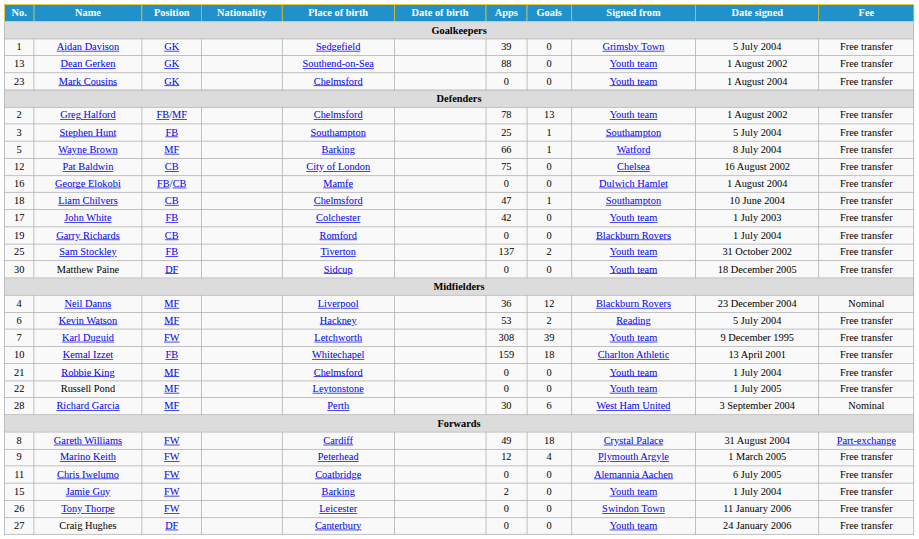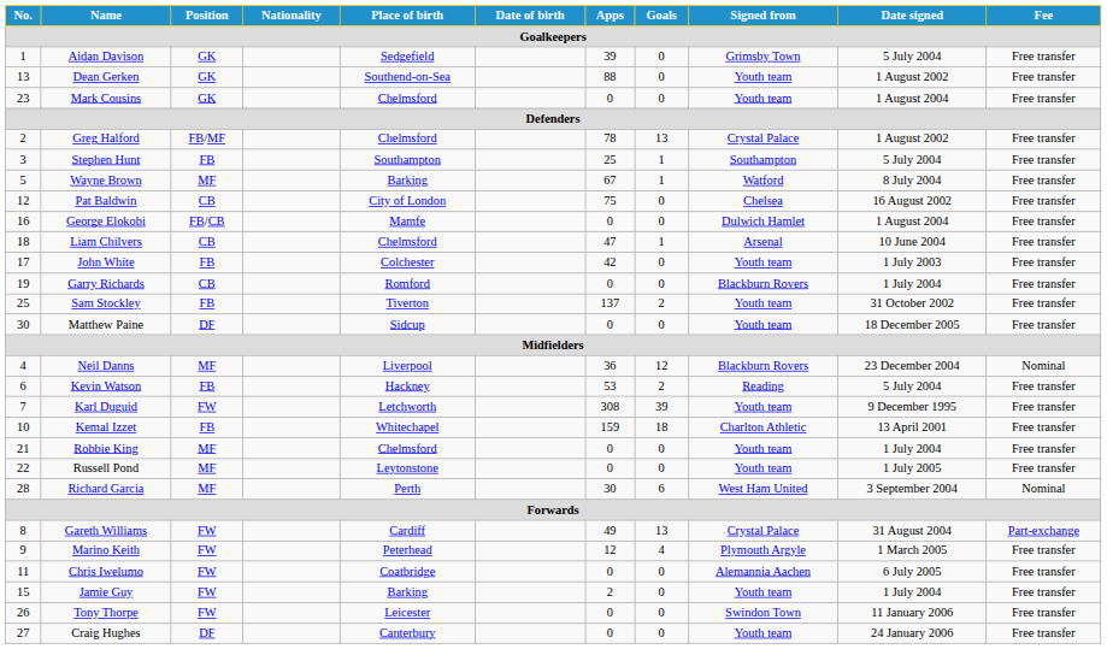 <table class="wikitable" style="text-align:center; font-size:90%; width:100%;">
 <tr>
 <th style="background:#2191CC; color:white; border:1px solid #F7C408; text-align:center;">No.</th>
 <th style="background:#2191CC; color:white; border:1px solid #F7C408; text-align:center;">Name</th>
 <th style="background:#2191CC; color:white; border:1px solid #F7C408; text-align:center;">Position</th>
 <th style="background:#2191CC; color:white; border:1px solid #F7C408; text-align:center;">Nationality</th>
 <th style="background:#2191CC; color:white; border:1px solid #F7C408; text-align:center;">Place of birth</th>
 <th style="background:#2191CC; color:white; border:1px solid #F7C408; text-align:center;">Date of birth</th>
 <th style="background:#2191CC; color:white; border:1px solid #F7C408; text-align:center;">Apps</th>
 <th style="background:#2191CC; color:white; border:1px solid #F7C408; text-align:center;">Goals</th>
 <th style="background:#2191CC; color:white; border:1px solid #F7C408; text-align:center;">Signed from</th>
 <th style="background:#2191CC; color:white; border:1px solid #F7C408; text-align:center;">Date signed</th>
 <th style="background:#2191CC; color:white; border:1px solid #F7C408; text-align:center;">Fee</th>
 </tr>
 <tr>
 <th colspan="13" style="background:#dcdcdc; text-align:center;">Goalkeepers</th>
 </tr>
 <tr>
 <td>1</td>
 <td><a href='#'>Aidan Davison</a></td>
 <td><a href='#'>GK</a></td>
 <td></td>
 <td> <a href='#'>Sedgefield</a></td>
 <td></td>
 <td>39</td>
 <td>0</td>
 <td> <a href='#'>Grimsby Town</a></td>
 <td>5 July 2004</td>
 <td>Free transfer</td>
 </tr>
 <tr>
 <td>13</td>
 <td><a href='#'>Dean Gerken</a></td>
 <td><a href='#'>GK</a></td>
 <td></td>
 <td><a href='#'>Southend-on-Sea</a></td>
 <td></td>
 <td>88</td>
 <td>0</td>
 <td><a href='#'>Youth team</a></td>
 <td>1 August 2002</td>
 <td>Free transfer</td>
 </tr>
 <tr>
 <td>23</td>
 <td><a href='#'>Mark Cousins</a></td>
 <td><a href='#'>GK</a></td>
 <td></td>
 <td><a href='#'>Chelmsford</a></td>
 <td></td>
 <td>0</td>
 <td>0</td>
 <td><a href='#'>Youth team</a></td>
 <td>1 August 2004</td>
 <td>Free transfer</td>
 </tr>
 <tr>
 <th colspan="13" style="background:#dcdcdc; text-align:center;">Defenders</th>
 </tr>
 <tr>
 <td>2</td>
 <td><a href='#'>Greg Halford</a></td>
 <td><a href='#'>FB</a>/<a href='#'>MF</a></td>
 <td></td>
 <td><a href='#'>Chelmsford</a></td>
 <td></td>
 <td>78</td>
 <td>13</td>
-<td><a href='#'>Youth team</a></td>
+<td> <a href='#'>Crystal Palace</a></td>
 <td>1 August 2002</td>
 <td>Free transfer</td>
 </tr>
 <tr>
 <td>3</td>
 <td><a href='#'>Stephen Hunt</a></td>
 <td><a href='#'>FB</a></td>
 <td></td>
 <td><a href='#'>Southampton</a></td>
 <td></td>
 <td>25</td>
 <td>1</td>
 <td> <a href='#'>Southampton</a></td>
 <td>5 July 2004</td>
 <td>Free transfer</td>
 </tr>
 <tr>
 <td>5</td>
 <td><a href='#'>Wayne Brown</a></td>
 <td><a href='#'>MF</a></td>
 <td></td>
 <td><a href='#'>Barking</a></td>
 <td></td>
-<td>66</td>
+<td>67</td>
 <td>1</td>
 <td> <a href='#'>Watford</a></td>
 <td>8 July 2004</td>
 <td>Free transfer</td>
 </tr>
 <tr>
 <td>12</td>
 <td><a href='#'>Pat Baldwin</a></td>
 <td><a href='#'>CB</a></td>
 <td></td>
 <td><a href='#'>City of London</a></td>
 <td></td>
 <td>75</td>
 <td>0</td>
 <td> <a href='#'>Chelsea</a></td>
 <td>16 August 2002</td>
 <td>Free transfer</td>
 </tr>
 <tr>
 <td>16</td>
 <td><a href='#'>George Elokobi</a></td>
 <td><a href='#'>FB</a>/<a href='#'>CB</a></td>
 <td></td>
 <td><a href='#'>Mamfe</a></td>
 <td></td>
 <td>0</td>
 <td>0</td>
 <td> <a href='#'>Dulwich Hamlet</a></td>
 <td>1 August 2004</td>
 <td>Free transfer</td>
 </tr>
 <tr>
 <td>18</td>
 <td><a href='#'>Liam Chilvers</a></td>
 <td><a href='#'>CB</a></td>
 <td></td>
 <td><a href='#'>Chelmsford</a></td>
 <td></td>
 <td>47</td>
 <td>1</td>
-<td> <a href='#'>Southampton</a></td>
+<td> <a href='#'>Arsenal</a></td>
 <td>10 June 2004</td>
 <td>Free transfer</td>
 </tr>
 <tr>
 <td>17</td>
 <td><a href='#'>John White</a></td>
 <td><a href='#'>FB</a></td>
 <td></td>
 <td><a href='#'>Colchester</a></td>
 <td></td>
 <td>42</td>
 <td>0</td>
 <td><a href='#'>Youth team</a></td>
 <td>1 July 2003</td>
 <td>Free transfer</td>
 </tr>
 <tr>
 <td>19</td>
 <td><a href='#'>Garry Richards</a></td>
 <td><a href='#'>CB</a></td>
 <td></td>
 <td><a href='#'>Romford</a></td>
 <td></td>
 <td>0</td>
 <td>0</td>
 <td> <a href='#'>Blackburn Rovers</a></td>
 <td>1 July 2004</td>
 <td>Free transfer</td>
 </tr>
 <tr>
 <td>25</td>
 <td><a href='#'>Sam Stockley</a></td>
 <td><a href='#'>FB</a></td>
 <td></td>
 <td><a href='#'>Tiverton</a></td>
 <td></td>
 <td>137</td>
 <td>2</td>
 <td><a href='#'>Youth team</a></td>
 <td>31 October 2002</td>
 <td>Free transfer</td>
 </tr>
 <tr>
 <td>30</td>
 <td>Matthew Paine</td>
 <td><a href='#'>DF</a></td>
 <td></td>
 <td><a href='#'>Sidcup</a></td>
 <td></td>
 <td>0</td>
 <td>0</td>
 <td><a href='#'>Youth team</a></td>
 <td>18 December 2005</td>
 <td>Free transfer</td>
 </tr>
 <tr>
 <th colspan="13" style="background:#dcdcdc; text-align:center;">Midfielders</th>
 </tr>
 <tr>
 <td>4</td>
 <td><a href='#'>Neil Danns</a></td>
 <td><a href='#'>MF</a></td>
 <td></td>
 <td> <a href='#'>Liverpool</a></td>
 <td></td>
 <td>36</td>
 <td>12</td>
 <td> <a href='#'>Blackburn Rovers</a></td>
 <td>23 December 2004</td>
 <td>Nominal</td>
 </tr>
 <tr>
 <td>6</td>
 <td><a href='#'>Kevin Watson</a></td>
-<td><a href='#'>MF</a></td>
+<td><a href='#'>FB</a></td>
 <td></td>
 <td><a href='#'>Hackney</a></td>
 <td></td>
 <td>53</td>
 <td>2</td>
 <td> <a href='#'>Reading</a></td>
 <td>5 July 2004</td>
 <td>Free transfer</td>
 </tr>
 <tr>
 <td>7</td>
 <td><a href='#'>Karl Duguid</a></td>
 <td><a href='#'>FW</a></td>
 <td></td>
 <td><a href='#'>Letchworth</a></td>
 <td></td>
 <td>308</td>
 <td>39</td>
 <td><a href='#'>Youth team</a></td>
 <td>9 December 1995</td>
 <td>Free transfer</td>
 </tr>
 <tr>
 <td>10</td>
 <td><a href='#'>Kemal Izzet</a></td>
 <td><a href='#'>FB</a></td>
 <td></td>
 <td><a href='#'>Whitechapel</a></td>
 <td></td>
 <td>159</td>
 <td>18</td>
 <td> <a href='#'>Charlton Athletic</a></td>
 <td>13 April 2001</td>
 <td>Free transfer</td>
 </tr>
 <tr>
 <td>21</td>
 <td><a href='#'>Robbie King</a></td>
 <td><a href='#'>MF</a></td>
 <td></td>
 <td><a href='#'>Chelmsford</a></td>
 <td></td>
 <td>0</td>
 <td>0</td>
 <td><a href='#'>Youth team</a></td>
 <td>1 July 2004</td>
 <td>Free transfer</td>
 </tr>
 <tr>
 <td>22</td>
 <td>Russell Pond</td>
 <td><a href='#'>MF</a></td>
 <td></td>
 <td><a href='#'>Leytonstone</a></td>
 <td></td>
 <td>0</td>
 <td>0</td>
 <td><a href='#'>Youth team</a></td>
 <td>1 July 2005</td>
 <td>Free transfer</td>
 </tr>
 <tr>
 <td>28</td>
 <td><a href='#'>Richard Garcia</a></td>
 <td><a href='#'>MF</a></td>
 <td></td>
 <td><a href='#'>Perth</a></td>
 <td></td>
 <td>30</td>
 <td>6</td>
 <td> <a href='#'>West Ham United</a></td>
 <td>3 September 2004</td>
 <td>Nominal</td>
 </tr>
 <tr>
 <th colspan="13" style="background:#dcdcdc; text-align:center;">Forwards</th>
 </tr>
 <tr>
 <td>8</td>
 <td><a href='#'>Gareth Williams</a></td>
 <td><a href='#'>FW</a></td>
 <td></td>
 <td><a href='#'>Cardiff</a></td>
 <td></td>
 <td>49</td>
-<td>18</td>
+<td>13</td>
 <td> <a href='#'>Crystal Palace</a></td>
 <td>31 August 2004</td>
 <td><a href='#'>Part-exchange</a></td>
 </tr>
 <tr>
 <td>9</td>
 <td><a href='#'>Marino Keith</a></td>
 <td><a href='#'>FW</a></td>
 <td></td>
 <td><a href='#'>Peterhead</a></td>
 <td></td>
 <td>12</td>
 <td>4</td>
 <td> <a href='#'>Plymouth Argyle</a></td>
 <td>1 March 2005</td>
 <td>Free transfer</td>
 </tr>
 <tr>
 <td>11</td>
 <td><a href='#'>Chris Iwelumo</a></td>
 <td><a href='#'>FW</a></td>
 <td></td>
 <td><a href='#'>Coatbridge</a></td>
 <td></td>
 <td>0</td>
 <td>0</td>
 <td> <a href='#'>Alemannia Aachen</a></td>
 <td>6 July 2005</td>
 <td>Free transfer</td>
 </tr>
 <tr>
 <td>15</td>
 <td><a href='#'>Jamie Guy</a></td>
 <td><a href='#'>FW</a></td>
 <td></td>
 <td><a href='#'>Barking</a></td>
 <td></td>
 <td>2</td>
 <td>0</td>
 <td><a href='#'>Youth team</a></td>
 <td>1 July 2004</td>
 <td>Free transfer</td>
 </tr>
 <tr>
 <td>26</td>
 <td><a href='#'>Tony Thorpe</a></td>
 <td><a href='#'>FW</a></td>
 <td></td>
 <td><a href='#'>Leicester</a></td>
 <td></td>
 <td>0</td>
 <td>0</td>
 <td> <a href='#'>Swindon Town</a></td>
 <td>11 January 2006</td>
 <td>Free transfer</td>
 </tr>
 <tr>
 <td>27</td>
 <td>Craig Hughes</td>
 <td><a href='#'>DF</a></td>
 <td></td>
 <td><a href='#'>Canterbury</a></td>
 <td></td>
 <td>0</td>
 <td>0</td>
 <td><a href='#'>Youth team</a></td>
 <td>24 January 2006</td>
 <td>Free transfer</td>
 </tr>
 </table>
